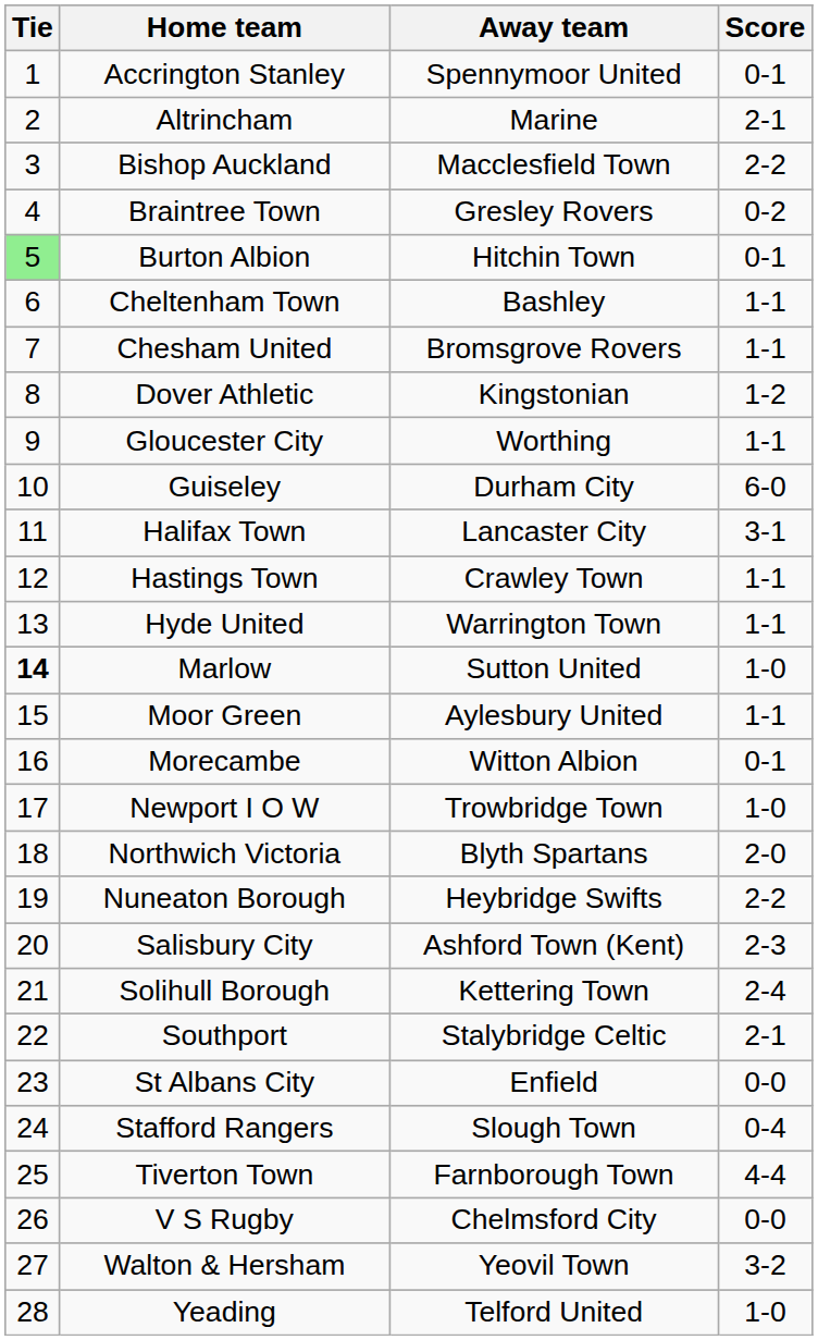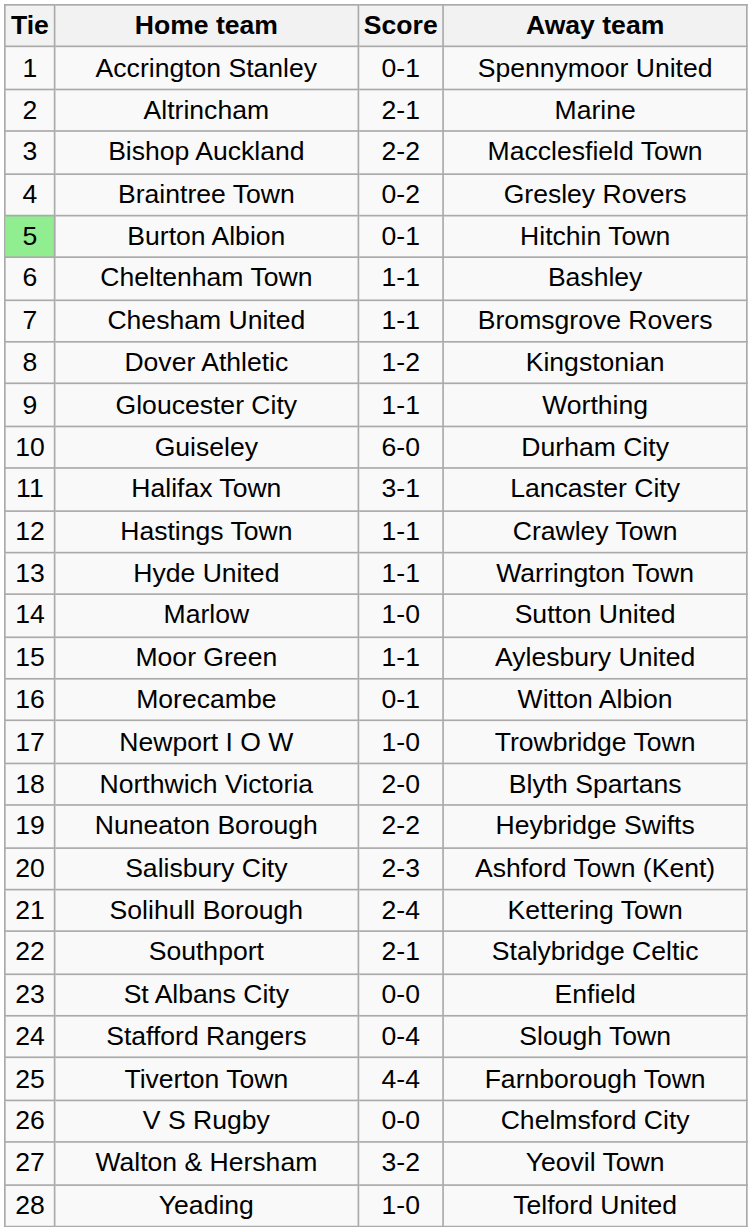 <table class="wikitable" style="text-align:center;">
 <tr>
 <th width=20>Tie</th>
 <th width=175>Home team</th>
+<th width=20>Score</th>
 <th width=175>Away team</th>
-<th width=20>Score</th>
 </tr>
 <tr>
 <td>1</td>
 <td>Accrington Stanley</td>
+<td>0-1</td>
 <td>Spennymoor United</td>
-<td>0-1</td>
 </tr>
 <tr>
 <td>2</td>
 <td>Altrincham</td>
+<td>2-1</td>
 <td>Marine</td>
-<td>2-1</td>
 </tr>
 <tr>
 <td>3</td>
 <td>Bishop Auckland</td>
+<td>2-2</td>
 <td>Macclesfield Town</td>
-<td>2-2</td>
 </tr>
 <tr>
 <td>4</td>
 <td>Braintree Town</td>
+<td>0-2</td>
 <td>Gresley Rovers</td>
-<td>0-2</td>
 </tr>
 <tr>
 <td style="background: lightgreen;">5</td>
 <td>Burton Albion</td>
+<td>0-1</td>
 <td>Hitchin Town</td>
-<td>0-1</td>
 </tr>
 <tr>
 <td>6</td>
 <td>Cheltenham Town</td>
+<td>1-1</td>
 <td>Bashley</td>
-<td>1-1</td>
 </tr>
 <tr>
 <td>7</td>
 <td>Chesham United</td>
+<td>1-1</td>
 <td>Bromsgrove Rovers</td>
-<td>1-1</td>
 </tr>
 <tr>
 <td>8</td>
 <td>Dover Athletic</td>
+<td>1-2</td>
 <td>Kingstonian</td>
-<td>1-2</td>
 </tr>
 <tr>
 <td>9</td>
 <td>Gloucester City</td>
+<td>1-1</td>
 <td>Worthing</td>
-<td>1-1</td>
 </tr>
 <tr>
 <td>10</td>
 <td>Guiseley</td>
+<td>6-0</td>
 <td>Durham City</td>
-<td>6-0</td>
 </tr>
 <tr>
 <td>11</td>
 <td>Halifax Town</td>
+<td>3-1</td>
 <td>Lancaster City</td>
-<td>3-1</td>
 </tr>
 <tr>
 <td>12</td>
 <td>Hastings Town</td>
+<td>1-1</td>
 <td>Crawley Town</td>
-<td>1-1</td>
 </tr>
 <tr>
 <td>13</td>
 <td>Hyde United</td>
+<td>1-1</td>
 <td>Warrington Town</td>
-<td>1-1</td>
 </tr>
 <tr>
-<td><strong>14</strong></td>
+<td>14</td>
 <td>Marlow</td>
+<td>1-0</td>
 <td>Sutton United</td>
-<td>1-0</td>
 </tr>
 <tr>
 <td>15</td>
 <td>Moor Green</td>
+<td>1-1</td>
 <td>Aylesbury United</td>
-<td>1-1</td>
 </tr>
 <tr>
 <td>16</td>
 <td>Morecambe</td>
+<td>0-1</td>
 <td>Witton Albion</td>
-<td>0-1</td>
 </tr>
 <tr>
 <td>17</td>
 <td>Newport I O W</td>
+<td>1-0</td>
 <td>Trowbridge Town</td>
-<td>1-0</td>
 </tr>
 <tr>
 <td>18</td>
 <td>Northwich Victoria</td>
+<td>2-0</td>
 <td>Blyth Spartans</td>
-<td>2-0</td>
 </tr>
 <tr>
 <td>19</td>
 <td>Nuneaton Borough</td>
+<td>2-2</td>
 <td>Heybridge Swifts</td>
-<td>2-2</td>
 </tr>
 <tr>
 <td>20</td>
 <td>Salisbury City</td>
+<td>2-3</td>
 <td>Ashford Town (Kent)</td>
-<td>2-3</td>
 </tr>
 <tr>
 <td>21</td>
 <td>Solihull Borough</td>
+<td>2-4</td>
 <td>Kettering Town</td>
-<td>2-4</td>
 </tr>
 <tr>
 <td>22</td>
 <td>Southport</td>
+<td>2-1</td>
 <td>Stalybridge Celtic</td>
-<td>2-1</td>
 </tr>
 <tr>
 <td>23</td>
 <td>St Albans City</td>
+<td>0-0</td>
 <td>Enfield</td>
-<td>0-0</td>
 </tr>
 <tr>
 <td>24</td>
 <td>Stafford Rangers</td>
+<td>0-4</td>
 <td>Slough Town</td>
-<td>0-4</td>
 </tr>
 <tr>
 <td>25</td>
 <td>Tiverton Town</td>
+<td>4-4</td>
 <td>Farnborough Town</td>
-<td>4-4</td>
 </tr>
 <tr>
 <td>26</td>
 <td>V S Rugby</td>
+<td>0-0</td>
 <td>Chelmsford City</td>
-<td>0-0</td>
 </tr>
 <tr>
 <td>27</td>
 <td>Walton & Hersham</td>
+<td>3-2</td>
 <td>Yeovil Town</td>
-<td>3-2</td>
 </tr>
 <tr>
 <td>28</td>
 <td>Yeading</td>
+<td>1-0</td>
 <td>Telford United</td>
-<td>1-0</td>
 </tr>
 </table>
